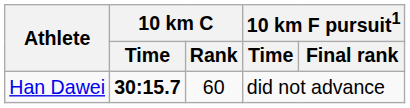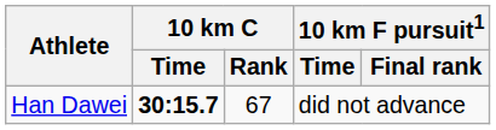 <table class="wikitable" border="1" style="font-size:90%">
 <tr>
 <th rowspan=2>Athlete</th>
 <th colspan=2>10 km C</th>
 <th colspan=2>10 km F pursuit<sup>1</sup></th>
 </tr>
 <tr>
 <th>Time</th>
 <th>Rank</th>
 <th>Time</th>
 <th>Final rank</th>
 </tr>
 <tr>
 <td><a href='#'>Han Dawei</a></td>
 <td align=center><strong>30:15.7</strong></td>
-<td align=center>60</td>
+<td align=center>67</td>
 <td colspan="2">did not advance</td>
 </tr>
 </table>
